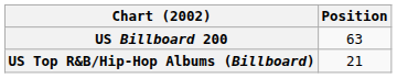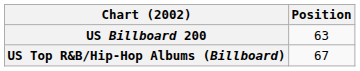 <table class="wikitable plainrowheaders sortable" style="text-align:center">
 <tr>
 <th scope="col">Chart (2002)</th>
 <th scope="col">Position</th>
 </tr>
 <tr>
 <th scope="row">US <em>Billboard</em> 200</th>
 <td>63</td>
 </tr>
 <tr>
 <th scope="row">US Top R&B/Hip-Hop Albums (<em>Billboard</em>)</th>
-<td>21</td>
+<td>67</td>
 </tr>
 </table>
